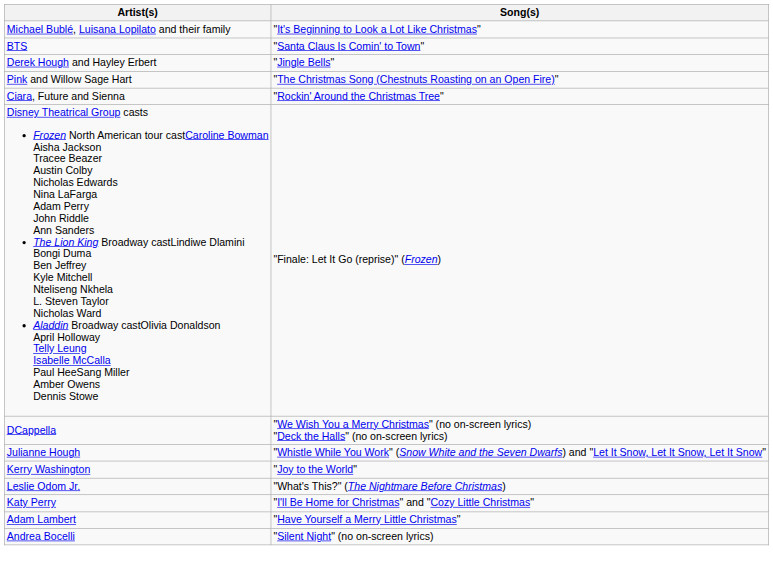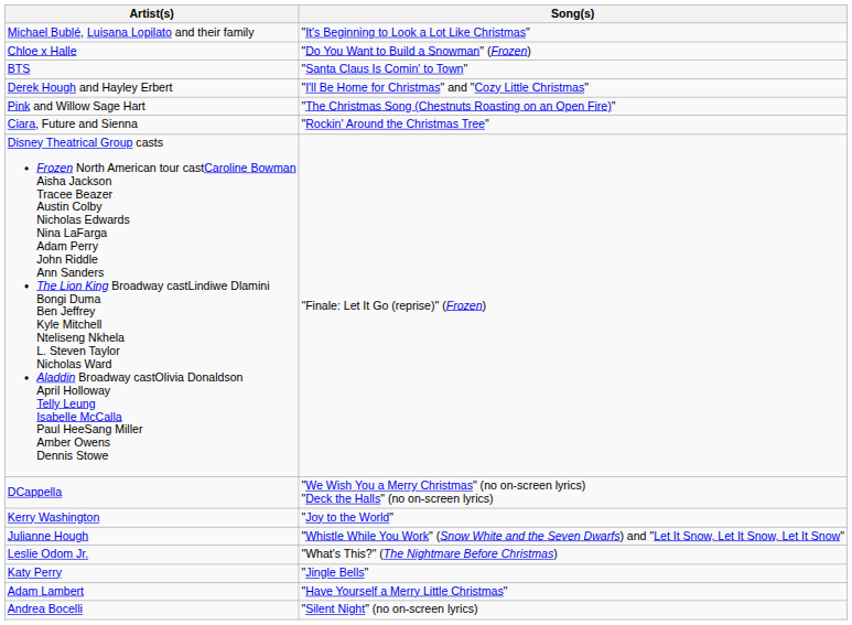 <table class="wikitable plainrowheaders">
 <tr>
 <th scope="col">Artist(s)</th>
 <th scope="col">Song(s)</th>
 </tr>
 <tr>
 <td><a href='#'>Michael Bublé</a>, <a href='#'>Luisana Lopilato</a> and their family</td>
 <td>"<a href='#'>It's Beginning to Look a Lot Like Christmas</a>"</td>
 </tr>
 <tr>
+<td><a href='#'>Chloe x Halle</a></td>
+<td>"<a href='#'>Do You Want to Build a Snowman</a>" (<em><a href='#'>Frozen</a></em>)</td>
+</tr>
+<tr>
 <td><a href='#'>BTS</a></td>
 <td>"<a href='#'>Santa Claus Is Comin' to Town</a>"</td>
 </tr>
 <tr>
 <td><a href='#'>Derek Hough</a> and Hayley Erbert</td>
-<td>"<a href='#'>Jingle Bells</a>"</td>
+<td>"<a href='#'>I'll Be Home for Christmas</a>" and "<a href='#'>Cozy Little Christmas</a>"</td>
 </tr>
 <tr>
 <td><a href='#'>Pink</a> and Willow Sage Hart</td>
 <td>"<a href='#'>The Christmas Song (Chestnuts Roasting on an Open Fire)</a>"</td>
 </tr>
 <tr>
 <td><a href='#'>Ciara</a>, Future and Sienna</td>
 <td>"<a href='#'>Rockin' Around the Christmas Tree</a>"</td>
 </tr>
 <tr>
 <td><a href='#'>Disney Theatrical Group</a> casts<br><ul><li><em><a href='#'>Frozen</a></em> North American tour cast<a href='#'>Caroline Bowman</a><br>Aisha Jackson<br>Tracee Beazer<br>Austin Colby<br>Nicholas Edwards<br>Nina LaFarga<br>Adam Perry<br>John Riddle<br>Ann Sanders<br></li><li><em><a href='#'>The Lion King</a></em> Broadway castLindiwe Dlamini<br>Bongi Duma<br>Ben Jeffrey<br>Kyle Mitchell<br>Nteliseng Nkhela<br>L. Steven Taylor<br>Nicholas Ward</li><li><em><a href='#'>Aladdin</a></em> Broadway castOlivia Donaldson<br>April Holloway<br><a href='#'>Telly Leung</a><br><a href='#'>Isabelle McCalla</a><br>Paul HeeSang Miller<br>Amber Owens<br>Dennis Stowe</li></ul></td>
 <td>"Finale: Let It Go (reprise)" (<em><a href='#'>Frozen</a></em>)</td>
 </tr>
 <tr>
 <td><a href='#'>DCappella</a></td>
 <td>"<a href='#'>We Wish You a Merry Christmas</a>" (no on-screen lyrics)<br>"<a href='#'>Deck the Halls</a>" (no on-screen lyrics)</td>
 </tr>
 <tr>
+<td><a href='#'>Kerry Washington</a></td>
+<td>"<a href='#'>Joy to the World</a>"</td>
+</tr>
+<tr>
 <td><a href='#'>Julianne Hough</a></td>
 <td>"<a href='#'>Whistle While You Work</a>" (<em><a href='#'>Snow White and the Seven Dwarfs</a></em>) and "<a href='#'>Let It Snow, Let It Snow, Let It Snow</a>"</td>
-</tr>
-<tr>
-<td><a href='#'>Kerry Washington</a></td>
-<td>"<a href='#'>Joy to the World</a>"</td>
 </tr>
 <tr>
 <td><a href='#'>Leslie Odom Jr.</a></td>
 <td>"What's This?" (<em><a href='#'>The Nightmare Before Christmas</a></em>)</td>
 </tr>
 <tr>
 <td><a href='#'>Katy Perry</a></td>
-<td>"<a href='#'>I'll Be Home for Christmas</a>" and "<a href='#'>Cozy Little Christmas</a>"</td>
+<td>"<a href='#'>Jingle Bells</a>"</td>
 </tr>
 <tr>
 <td><a href='#'>Adam Lambert</a></td>
 <td>"<a href='#'>Have Yourself a Merry Little Christmas</a>"</td>
 </tr>
 <tr>
 <td><a href='#'>Andrea Bocelli</a></td>
 <td>"<a href='#'>Silent Night</a>" (no on-screen lyrics)</td>
 </tr>
 </table>
